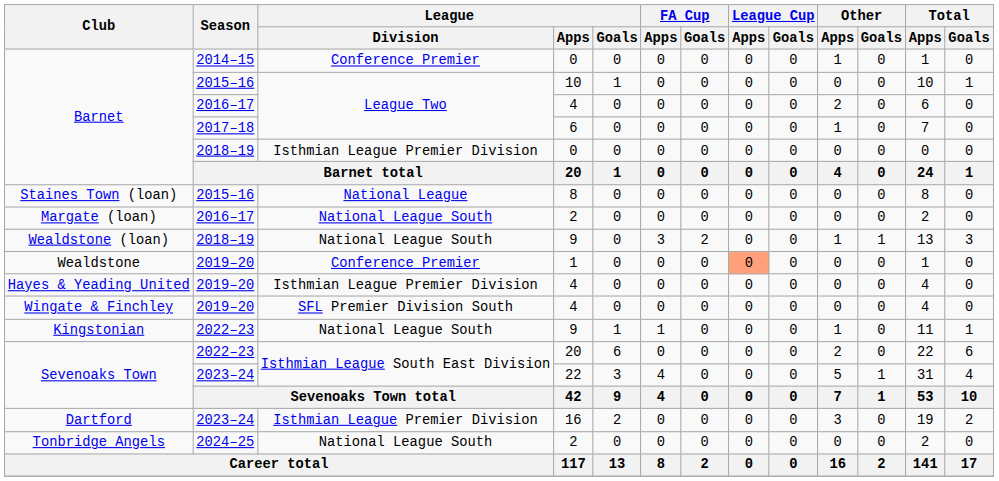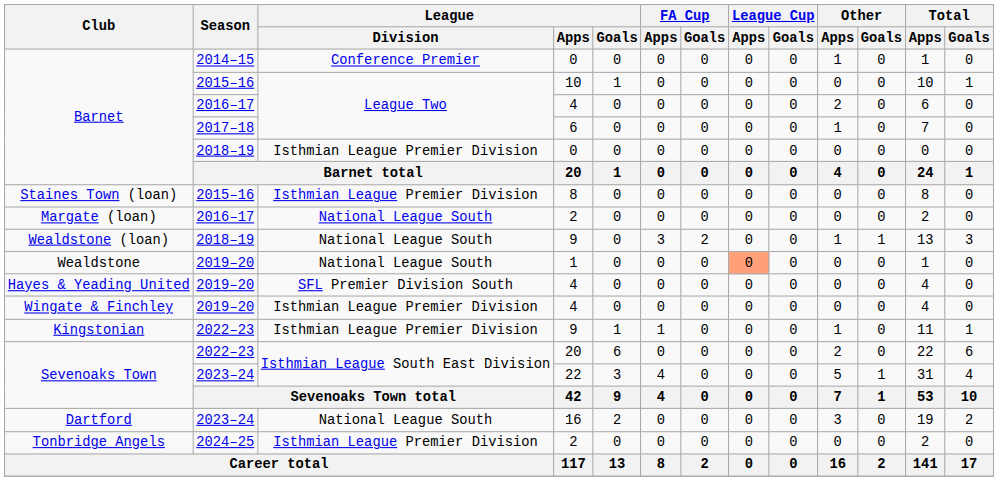 <table class="wikitable" style="text-align:center">
 <tr>
 <th rowspan=2>Club</th>
 <th rowspan=2>Season</th>
 <th colspan=3>League</th>
 <th colspan=2><a href='#'>FA Cup</a></th>
 <th colspan=2><a href='#'>League Cup</a></th>
 <th colspan=2>Other</th>
 <th colspan=2>Total</th>
 </tr>
 <tr>
 <th>Division</th>
 <th>Apps</th>
 <th>Goals</th>
 <th>Apps</th>
 <th>Goals</th>
 <th>Apps</th>
 <th>Goals</th>
 <th>Apps</th>
 <th>Goals</th>
 <th>Apps</th>
 <th>Goals</th>
 </tr>
 <tr>
 <td rowspan="6"><a href='#'>Barnet</a></td>
 <td><a href='#'>2014–15</a></td>
 <td><a href='#'>Conference Premier</a></td>
 <td>0</td>
 <td>0</td>
 <td>0</td>
 <td>0</td>
 <td>0</td>
 <td>0</td>
 <td>1</td>
 <td>0</td>
 <td>1</td>
 <td>0</td>
 </tr>
 <tr>
 <td><a href='#'>2015–16</a></td>
 <td rowspan="3"><a href='#'>League Two</a></td>
 <td>10</td>
 <td>1</td>
 <td>0</td>
 <td>0</td>
 <td>0</td>
 <td>0</td>
 <td>0</td>
 <td>0</td>
 <td>10</td>
 <td>1</td>
 </tr>
 <tr>
 <td><a href='#'>2016–17</a></td>
 <td>4</td>
 <td>0</td>
 <td>0</td>
 <td>0</td>
 <td>0</td>
 <td>0</td>
 <td>2</td>
 <td>0</td>
 <td>6</td>
 <td>0</td>
 </tr>
 <tr>
 <td><a href='#'>2017–18</a></td>
 <td>6</td>
 <td>0</td>
 <td>0</td>
 <td>0</td>
 <td>0</td>
 <td>0</td>
 <td>1</td>
 <td>0</td>
 <td>7</td>
 <td>0</td>
 </tr>
 <tr>
 <td><a href='#'>2018–19</a></td>
 <td>Isthmian League Premier Division</td>
 <td>0</td>
 <td>0</td>
 <td>0</td>
 <td>0</td>
 <td>0</td>
 <td>0</td>
 <td>0</td>
 <td>0</td>
 <td>0</td>
 <td>0</td>
 </tr>
 <tr>
 <th colspan="2">Barnet total</th>
 <th>20</th>
 <th>1</th>
 <th>0</th>
 <th>0</th>
 <th>0</th>
 <th>0</th>
 <th>4</th>
 <th>0</th>
 <th>24</th>
 <th>1</th>
 </tr>
 <tr>
 <td><a href='#'>Staines Town</a> (loan)</td>
 <td><a href='#'>2015–16</a></td>
-<td><a href='#'>National League</a></td>
+<td><a href='#'>Isthmian League</a> Premier Division</td>
 <td>8</td>
 <td>0</td>
 <td>0</td>
 <td>0</td>
 <td>0</td>
 <td>0</td>
 <td>0</td>
 <td>0</td>
 <td>8</td>
 <td>0</td>
 </tr>
 <tr>
 <td><a href='#'>Margate</a> (loan)</td>
 <td><a href='#'>2016–17</a></td>
 <td><a href='#'>National League South</a></td>
 <td>2</td>
 <td>0</td>
 <td>0</td>
 <td>0</td>
 <td>0</td>
 <td>0</td>
 <td>0</td>
 <td>0</td>
 <td>2</td>
 <td>0</td>
 </tr>
 <tr>
 <td><a href='#'>Wealdstone</a> (loan)</td>
 <td><a href='#'>2018–19</a></td>
 <td>National League South</td>
 <td>9</td>
 <td>0</td>
 <td>3</td>
 <td>2</td>
 <td>0</td>
 <td>0</td>
 <td>1</td>
 <td>1</td>
 <td>13</td>
 <td>3</td>
 </tr>
 <tr>
 <td>Wealdstone</td>
 <td><a href='#'>2019–20</a></td>
-<td><a href='#'>Conference Premier</a></td>
+<td>National League South</td>
 <td>1</td>
 <td>0</td>
 <td>0</td>
 <td>0</td>
 <td style="background: lightsalmon;">0</td>
 <td>0</td>
 <td>0</td>
 <td>0</td>
 <td>1</td>
 <td>0</td>
 </tr>
 <tr>
 <td><a href='#'>Hayes & Yeading United</a></td>
 <td><a href='#'>2019–20</a></td>
-<td>Isthmian League Premier Division</td>
+<td><a href='#'>SFL</a> Premier Division South</td>
 <td>4</td>
 <td>0</td>
 <td>0</td>
 <td>0</td>
 <td>0</td>
 <td>0</td>
 <td>0</td>
 <td>0</td>
 <td>4</td>
 <td>0</td>
 </tr>
 <tr>
 <td><a href='#'>Wingate & Finchley</a></td>
 <td><a href='#'>2019–20</a></td>
-<td><a href='#'>SFL</a> Premier Division South</td>
+<td>Isthmian League Premier Division</td>
 <td>4</td>
 <td>0</td>
 <td>0</td>
 <td>0</td>
 <td>0</td>
 <td>0</td>
 <td>0</td>
 <td>0</td>
 <td>4</td>
 <td>0</td>
 </tr>
 <tr>
 <td><a href='#'>Kingstonian</a></td>
 <td><a href='#'>2022–23</a></td>
-<td>National League South</td>
+<td>Isthmian League Premier Division</td>
 <td>9</td>
 <td>1</td>
 <td>1</td>
 <td>0</td>
 <td>0</td>
 <td>0</td>
 <td>1</td>
 <td>0</td>
 <td>11</td>
 <td>1</td>
 </tr>
 <tr>
 <td rowspan="3"><a href='#'>Sevenoaks Town</a></td>
 <td><a href='#'>2022–23</a></td>
 <td rowspan="2"><a href='#'>Isthmian League</a> South East Division</td>
 <td>20</td>
 <td>6</td>
 <td>0</td>
 <td>0</td>
 <td>0</td>
 <td>0</td>
 <td>2</td>
 <td>0</td>
 <td>22</td>
 <td>6</td>
 </tr>
 <tr>
 <td><a href='#'>2023–24</a></td>
 <td>22</td>
 <td>3</td>
 <td>4</td>
 <td>0</td>
 <td>0</td>
 <td>0</td>
 <td>5</td>
 <td>1</td>
 <td>31</td>
 <td>4</td>
 </tr>
 <tr>
 <th colspan="2">Sevenoaks Town total</th>
 <th>42</th>
 <th>9</th>
 <th>4</th>
 <th>0</th>
 <th>0</th>
 <th>0</th>
 <th>7</th>
 <th>1</th>
 <th>53</th>
 <th>10</th>
 </tr>
 <tr>
 <td><a href='#'>Dartford</a></td>
 <td><a href='#'>2023–24</a></td>
-<td><a href='#'>Isthmian League</a> Premier Division</td>
+<td>National League South</td>
 <td>16</td>
 <td>2</td>
 <td>0</td>
 <td>0</td>
 <td>0</td>
 <td>0</td>
 <td>3</td>
 <td>0</td>
 <td>19</td>
 <td>2</td>
 </tr>
 <tr>
 <td><a href='#'>Tonbridge Angels</a></td>
 <td><a href='#'>2024–25</a></td>
-<td>National League South</td>
+<td><a href='#'>Isthmian League</a> Premier Division</td>
 <td>2</td>
 <td>0</td>
 <td>0</td>
 <td>0</td>
 <td>0</td>
 <td>0</td>
 <td>0</td>
 <td>0</td>
 <td>2</td>
 <td>0</td>
 </tr>
 <tr>
 <th colspan="3">Career total</th>
 <th>117</th>
 <th>13</th>
 <th>8</th>
 <th>2</th>
 <th>0</th>
 <th>0</th>
 <th>16</th>
 <th>2</th>
 <th>141</th>
 <th>17</th>
 </tr>
 <tr>
 </tr>
 </table>
